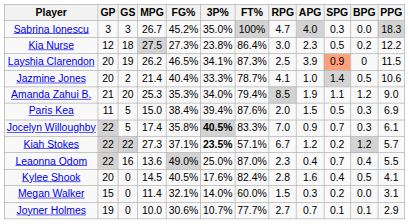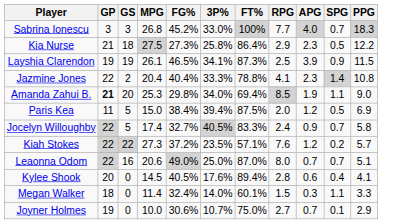 <table class="wikitable sortable" style="text-align:center;">
 <tr>
 <th style=>Player</th>
 <th style=>GP</th>
 <th style=>GS</th>
 <th style=>MPG</th>
 <th style=>FG%</th>
 <th style=>3P%</th>
 <th style=>FT%</th>
 <th style=>RPG</th>
 <th style=>APG</th>
 <th style=>SPG</th>
-<th style=>BPG</th>
 <th style=>PPG</th>
 </tr>
 <tr>
 <td><a href='#'>Sabrina Ionescu</a></td>
 <td>3</td>
 <td>3</td>
-<td>26.7</td>
+<td>26.8</td>
 <td>45.2%</td>
-<td>35.0%</td>
+<td>33.0%</td>
 <td style="background:#D3D3D3;">100%</td>
-<td>4.7</td>
+<td>7.7</td>
 <td style="background:#D3D3D3;">4.0</td>
-<td>0.3</td>
-<td>0.0</td>
+<td>0.7</td>
 <td style="background:#D3D3D3;">18.3</td>
 </tr>
 <tr>
 <td><a href='#'>Kia Nurse</a></td>
-<td>12</td>
+<td>21</td>
 <td>18</td>
 <td style="background:#D3D3D3;">27.5</td>
 <td>27.3%</td>
-<td>23.8%</td>
+<td>25.8%</td>
 <td>86.4%</td>
-<td>3.0</td>
+<td>2.9</td>
 <td>2.3</td>
 <td>0.5</td>
-<td>0.2</td>
 <td>12.2</td>
 </tr>
 <tr>
 <td><a href='#'>Layshia Clarendon</a></td>
-<td>20</td>
 <td>19</td>
-<td>26.2</td>
+<td>19</td>
+<td>26.1</td>
 <td>46.5%</td>
 <td>34.1%</td>
 <td>87.3%</td>
 <td>2.5</td>
 <td>3.9</td>
-<td style="background: lightsalmon;">0.9</td>
-<td>0</td>
+<td>0.9</td>
 <td>11.5</td>
 </tr>
 <tr>
 <td><a href='#'>Jazmine Jones</a></td>
-<td>20</td>
+<td>22</td>
 <td>2</td>
-<td>21.4</td>
+<td>20.4</td>
 <td>40.4%</td>
 <td>33.3%</td>
-<td>78.7%</td>
+<td>78.8%</td>
 <td>4.1</td>
-<td>1.0</td>
+<td>2.3</td>
 <td style="background:#D3D3D3;">1.4</td>
-<td>0.5</td>
-<td>10.6</td>
+<td>10.8</td>
 </tr>
 <tr>
 <td><a href='#'>Amanda Zahui B.</a></td>
-<td>21</td>
+<td><strong>21</strong></td>
 <td>20</td>
 <td>25.3</td>
-<td>35.3%</td>
+<td>29.8%</td>
 <td>34.0%</td>
-<td>79.4%</td>
+<td>69.4%</td>
 <td style="background:#D3D3D3;">8.5</td>
 <td>1.9</td>
 <td>1.1</td>
-<td>1.2</td>
 <td>9.0</td>
 </tr>
 <tr>
 <td><a href='#'>Paris Kea</a></td>
 <td>11</td>
 <td>5</td>
 <td>15.0</td>
 <td>38.4%</td>
 <td>39.4%</td>
-<td>87.6%</td>
+<td>87.5%</td>
 <td>2.0</td>
-<td>1.5</td>
+<td>1.2</td>
 <td>0.5</td>
-<td>0.3</td>
 <td>6.9</td>
 </tr>
 <tr>
 <td><a href='#'>Jocelyn Willoughby</a></td>
 <td style="background:#D3D3D3;">22</td>
 <td>5</td>
 <td>17.4</td>
-<td>35.8%</td>
-<td style="background:#D3D3D3;"><strong>40.5%</strong></td>
+<td>32.7%</td>
+<td style="background:#D3D3D3;">40.5%</td>
 <td>83.3%</td>
-<td>7.0</td>
+<td>2.4</td>
 <td>0.9</td>
 <td>0.7</td>
-<td>0.3</td>
-<td>6.1</td>
+<td>5.8</td>
 </tr>
 <tr>
 <td><a href='#'>Kiah Stokes</a></td>
 <td style="background:#D3D3D3;">22</td>
 <td style="background:#D3D3D3;">22</td>
 <td>27.3</td>
-<td>37.1%</td>
-<td><strong>23.5%</strong></td>
+<td>37.2%</td>
+<td>23.5%</td>
 <td>57.1%</td>
-<td>6.7</td>
+<td>7.6</td>
 <td>1.2</td>
 <td>0.2</td>
-<td style="background:#D3D3D3;">1.2</td>
 <td>5.7</td>
 </tr>
 <tr>
 <td><a href='#'>Leaonna Odom</a></td>
 <td style="background:#D3D3D3;">22</td>
 <td>16</td>
-<td>13.6</td>
+<td>20.6</td>
 <td style="background:#D3D3D3;">49.0%</td>
 <td>25.0%</td>
 <td>87.0%</td>
-<td>2.3</td>
-<td>0.4</td>
+<td>8.0</td>
 <td>0.7</td>
-<td>0.4</td>
-<td>5.5</td>
+<td>0.7</td>
+<td>5.1</td>
 </tr>
 <tr>
 <td><a href='#'>Kylee Shook</a></td>
 <td>20</td>
 <td>0</td>
 <td>14.5</td>
 <td>40.5%</td>
 <td>17.6%</td>
-<td>82.4%</td>
+<td>89.4%</td>
 <td>2.8</td>
-<td>1.6</td>
+<td>0.6</td>
 <td>0.4</td>
-<td>0.5</td>
 <td>4.1</td>
 </tr>
 <tr>
 <td><a href='#'>Megan Walker</a></td>
-<td>15</td>
+<td>18</td>
 <td>0</td>
 <td>11.4</td>
-<td>32.1%</td>
+<td>32.4%</td>
 <td>14.0%</td>
-<td>60.0%</td>
+<td>60.1%</td>
 <td>1.5</td>
 <td>0.3</td>
-<td>0.2</td>
-<td>0.0</td>
-<td>3.1</td>
+<td>1.1</td>
+<td>3.3</td>
 </tr>
 <tr>
 <td><a href='#'>Joyner Holmes</a></td>
 <td>19</td>
 <td>0</td>
 <td>10.0</td>
 <td>30.6%</td>
 <td>10.7%</td>
-<td>77.7%</td>
+<td>75.0%</td>
 <td>2.7</td>
 <td>0.7</td>
-<td>0.1</td>
 <td>0.1</td>
 <td>2.9</td>
 </tr>
 </table>
